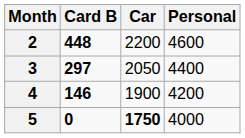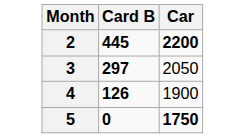 <table class="wikitable" style="margin: auto;">
 <tr>
 <th scope="col">Month</th>
 <th scope="col">Card B</th>
 <th scope="col">Car</th>
-<th scope="col">Personal</th>
 </tr>
 <tr>
 <th scope="row">2</th>
-<td><strong>448</strong></td>
-<td>2200</td>
-<td>4600</td>
+<td><strong>445</strong></td>
+<td><strong>2200</strong></td>
 </tr>
 <tr>
 <th scope="row">3</th>
 <td><strong>297</strong></td>
 <td>2050</td>
-<td>4400</td>
 </tr>
 <tr>
 <th scope="row">4</th>
-<td><strong>146</strong></td>
+<td><strong>126</strong></td>
 <td>1900</td>
-<td>4200</td>
 </tr>
 <tr>
 <th scope="row">5</th>
 <td><strong>0</strong></td>
 <td><strong>1750</strong></td>
-<td>4000</td>
 </tr>
 </table>
